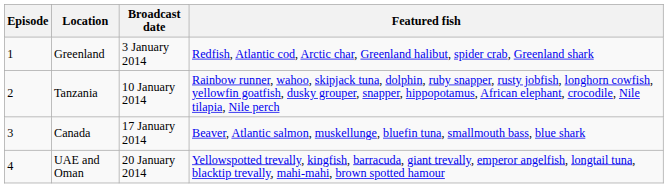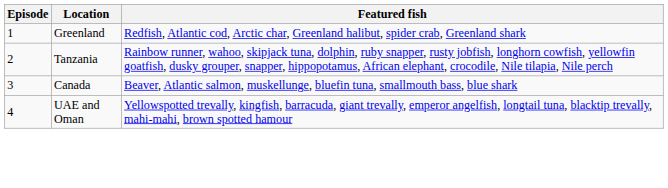 <table class="wikitable">
 <tr>
 <th>Episode</th>
 <th>Location</th>
-<th>Broadcast date</th>
 <th>Featured fish</th>
 </tr>
 <tr>
 <td>1</td>
 <td>Greenland</td>
-<td>3 January 2014</td>
 <td><a href='#'>Redfish</a>, <a href='#'>Atlantic cod</a>, <a href='#'>Arctic char</a>, <a href='#'>Greenland halibut</a>, <a href='#'>spider crab</a>, <a href='#'>Greenland shark</a></td>
 </tr>
 <tr>
 <td>2</td>
 <td>Tanzania</td>
-<td>10 January 2014</td>
 <td><a href='#'>Rainbow runner</a>, <a href='#'>wahoo</a>, <a href='#'>skipjack tuna</a>, <a href='#'>dolphin</a>, <a href='#'>ruby snapper</a>, <a href='#'>rusty jobfish</a>, <a href='#'>longhorn cowfish</a>, <a href='#'>yellowfin goatfish</a>, <a href='#'>dusky grouper</a>, <a href='#'>snapper</a>, <a href='#'>hippopotamus</a>, <a href='#'>African elephant</a>, <a href='#'>crocodile</a>, <a href='#'>Nile tilapia</a>, <a href='#'>Nile perch</a></td>
 </tr>
 <tr>
 <td>3</td>
 <td>Canada</td>
-<td>17 January 2014</td>
 <td><a href='#'>Beaver</a>, <a href='#'>Atlantic salmon</a>, <a href='#'>muskellunge</a>, <a href='#'>bluefin tuna</a>, <a href='#'>smallmouth bass</a>, <a href='#'>blue shark</a></td>
 </tr>
 <tr>
 <td>4</td>
 <td>UAE and Oman</td>
-<td>20 January 2014</td>
 <td><a href='#'>Yellowspotted trevally</a>, <a href='#'>kingfish</a>, <a href='#'>barracuda</a>, <a href='#'>giant trevally</a>, <a href='#'>emperor angelfish</a>, <a href='#'>longtail tuna</a>, <a href='#'>blacktip trevally</a>, <a href='#'>mahi-mahi</a>, <a href='#'>brown spotted hamour</a></td>
 </tr>
 </table>
